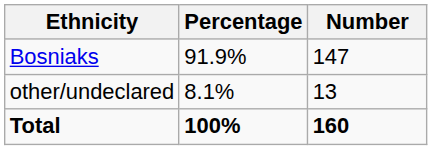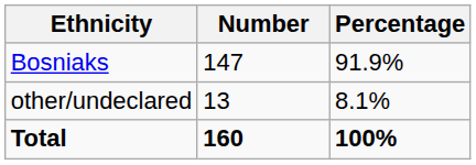 <table class="wikitable">
 <tr>
 <th width="100px">Ethnicity</th>
+<th width="80px">Number</th>
 <th width="80px">Percentage</th>
-<th width="80px">Number</th>
 </tr>
 <tr>
 <td><a href='#'>Bosniaks</a></td>
+<td>147</td>
 <td>91.9%</td>
-<td>147</td>
 </tr>
 <tr>
 <td>other/undeclared</td>
+<td>13</td>
 <td>8.1%</td>
-<td>13</td>
 </tr>
 <tr>
 <td><strong>Total</strong></td>
+<td><strong>160</strong></td>
 <td><strong>100%</strong></td>
-<td><strong>160</strong></td>
 </tr>
 </table>
